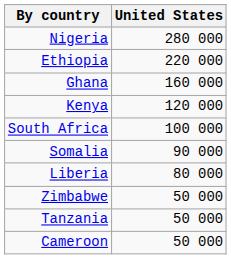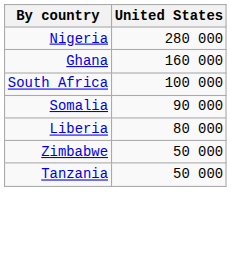 <table class="wikitable" style="text-align: right;">
 <tr>
 <th>By country</th>
 <th>United States</th>
 </tr>
 <tr>
 <td><a href='#'>Nigeria</a></td>
 <td>280 000</td>
 </tr>
 <tr>
-<td><a href='#'>Ethiopia</a></td>
-<td>220 000</td>
-</tr>
-<tr>
 <td><a href='#'>Ghana</a></td>
 <td>160 000</td>
-</tr>
-<tr>
-<td><a href='#'>Kenya</a></td>
-<td>120 000</td>
 </tr>
 <tr>
 <td><a href='#'>South Africa</a></td>
 <td>100 000</td>
 </tr>
 <tr>
 <td><a href='#'>Somalia</a></td>
 <td>90 000</td>
 </tr>
 <tr>
 <td><a href='#'>Liberia</a></td>
 <td>80 000</td>
 </tr>
 <tr>
 <td><a href='#'>Zimbabwe</a></td>
 <td>50 000</td>
 </tr>
 <tr>
 <td><a href='#'>Tanzania</a></td>
 <td>50 000</td>
 </tr>
-<tr>
-<td><a href='#'>Cameroon</a></td>
-<td>50 000</td>
-</tr>
 </table>
